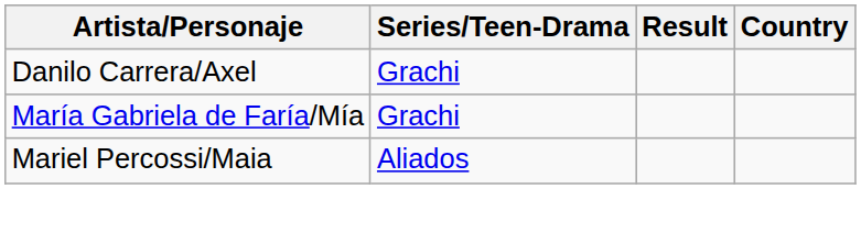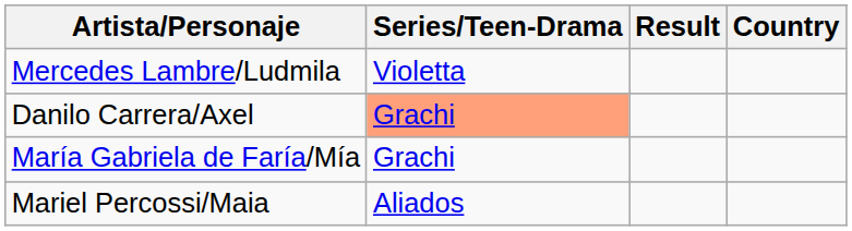 <table class="wikitable">
 <tr>
 <th>Artista/Personaje</th>
 <th>Series/Teen-Drama</th>
 <th>Result</th>
 <th>Country</th>
 </tr>
 <tr>
+<td><a href='#'>Mercedes Lambre</a>/Ludmila</td>
+<td><a href='#'>Violetta</a></td>
+<td></td>
+<td></td>
+</tr>
+<tr>
 <td>Danilo Carrera/Axel</td>
-<td><a href='#'>Grachi</a></td>
+<td style="background: lightsalmon;"><a href='#'>Grachi</a></td>
 <td></td>
 <td></td>
 </tr>
 <tr>
 <td><a href='#'>María Gabriela de Faría</a>/Mía</td>
 <td><a href='#'>Grachi</a></td>
 <td></td>
 <td></td>
 </tr>
 <tr>
 <td>Mariel Percossi/Maia</td>
 <td><a href='#'>Aliados</a></td>
 <td></td>
 <td></td>
 </tr>
 </table>
